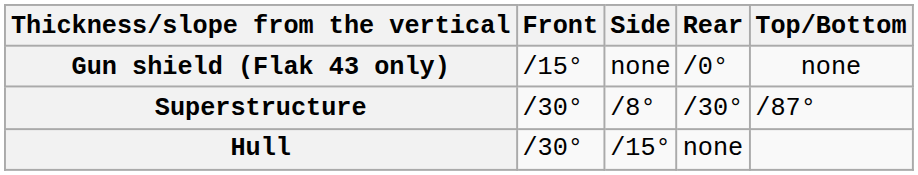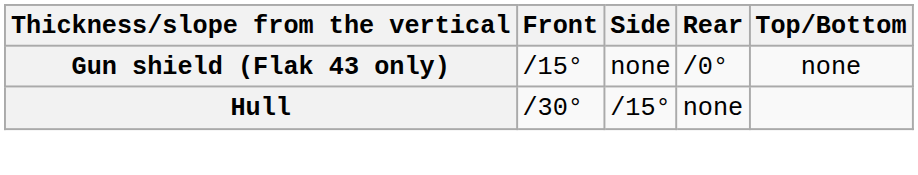 <table class="wikitable">
 <tr>
 <th>Thickness/slope from the vertical</th>
 <th>Front</th>
 <th>Side</th>
 <th>Rear</th>
 <th>Top/Bottom</th>
 </tr>
 <tr>
 <th>Gun shield (Flak 43 only)</th>
 <td>/15°</td>
 <td align="center">none</td>
 <td>/0°</td>
 <td align="center">none</td>
 </tr>
 <tr>
-<th>Superstructure</th>
-<td>/30°</td>
-<td>/8°</td>
-<td>/30°</td>
-<td>/87°</td>
-</tr>
-<tr>
 <th>Hull</th>
 <td>/30°</td>
 <td>/15°</td>
 <td align="center">none</td>
 <td></td>
 </tr>
 </table>
